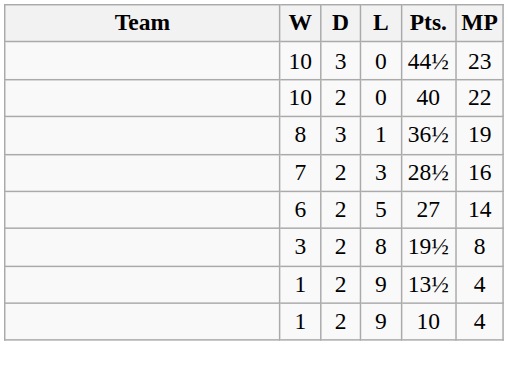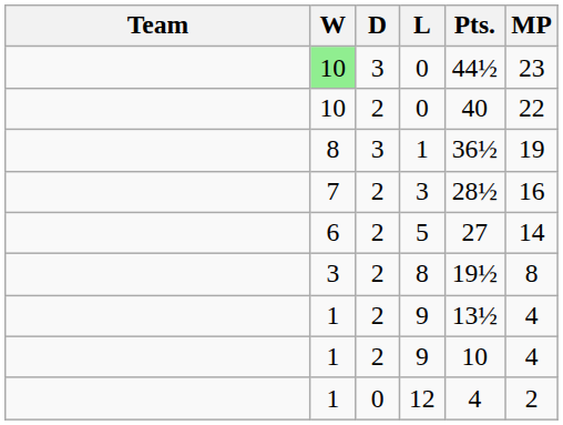 <table class="wikitable" style="text-align:center">
 <tr>
 <th width=180px>Team</th>
 <th width=20px>W</th>
 <th width=20px>D</th>
 <th width=20px>L</th>
 <th width=30px>Pts.</th>
 <th width=25px>MP</th>
 </tr>
 <tr>
 <td align=left></td>
-<td>10</td>
+<td style="background: lightgreen;">10</td>
 <td>3</td>
 <td>0</td>
 <td>44½</td>
 <td>23</td>
 </tr>
 <tr>
 <td align=left></td>
 <td>10</td>
 <td>2</td>
 <td>0</td>
 <td>40</td>
 <td>22</td>
 </tr>
 <tr>
 <td align=left></td>
 <td>8</td>
 <td>3</td>
 <td>1</td>
 <td>36½</td>
 <td>19</td>
 </tr>
 <tr>
 <td align=left></td>
 <td>7</td>
 <td>2</td>
 <td>3</td>
 <td>28½</td>
 <td>16</td>
 </tr>
 <tr>
 <td align=left><strong></strong></td>
 <td>6</td>
 <td>2</td>
 <td>5</td>
 <td>27</td>
 <td>14</td>
 </tr>
 <tr>
 <td align=left><em></em></td>
 <td>3</td>
 <td>2</td>
 <td>8</td>
 <td>19½</td>
 <td>8</td>
 </tr>
 <tr>
 <td align=left><em></em></td>
 <td>1</td>
 <td>2</td>
 <td>9</td>
 <td>13½</td>
 <td>4</td>
 </tr>
 <tr>
 <td align=left><em></em></td>
 <td>1</td>
 <td>2</td>
 <td>9</td>
 <td>10</td>
 <td>4</td>
 </tr>
+<tr>
+<td align=left><em></em></td>
+<td>1</td>
+<td>0</td>
+<td>12</td>
+<td>4</td>
+<td>2</td>
+</tr>
 </table>
